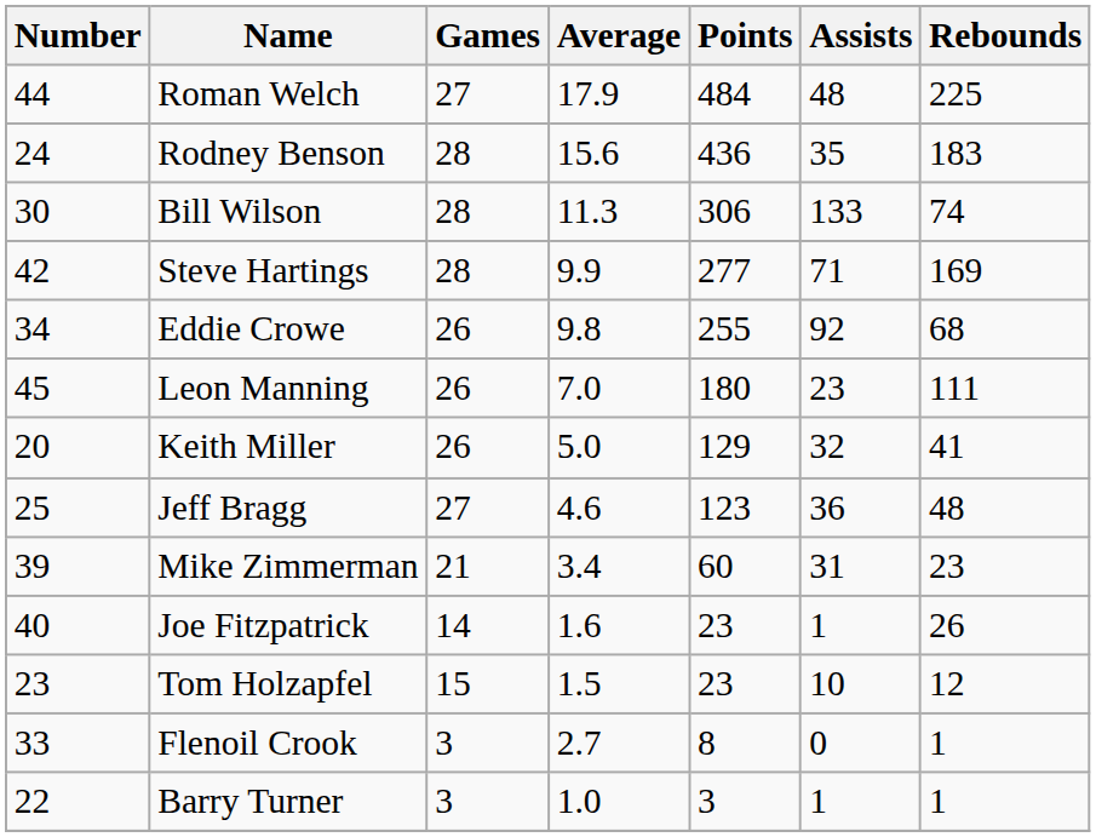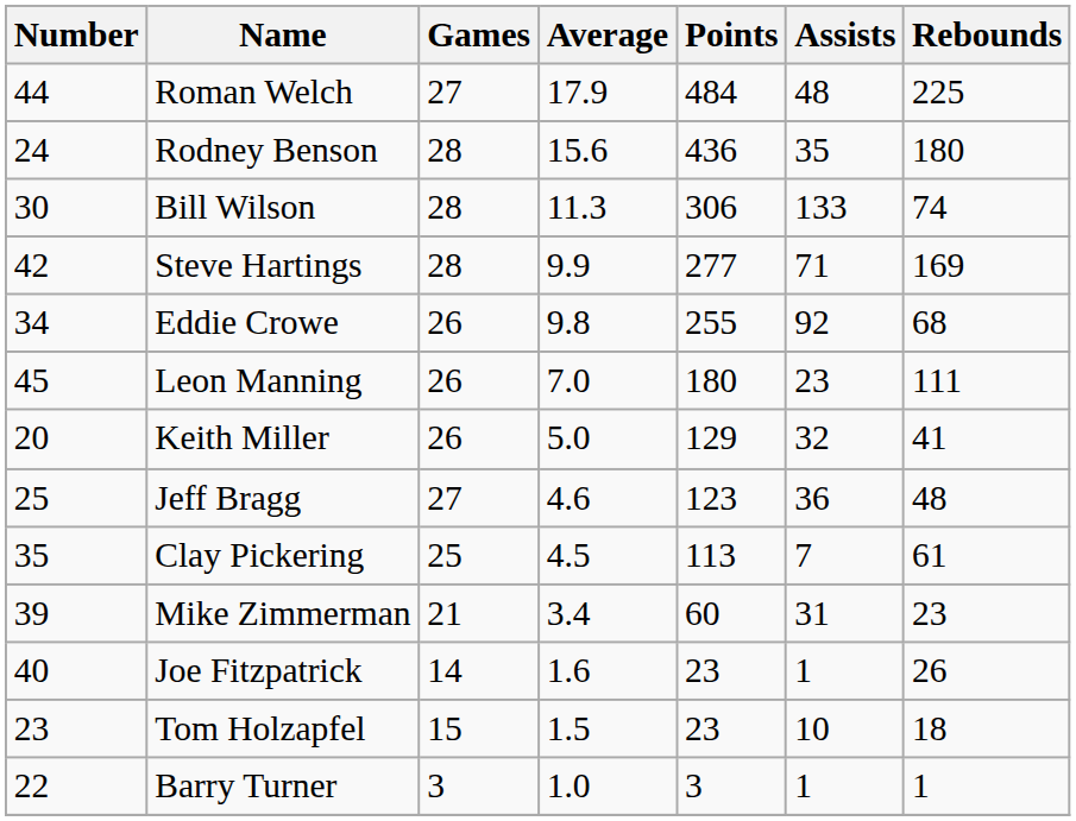 <table class="wikitable" style="font-size: 95%;">
 <tr>
 <th>Number</th>
 <th>Name</th>
 <th>Games</th>
 <th>Average</th>
 <th>Points</th>
 <th>Assists</th>
 <th>Rebounds</th>
 </tr>
 <tr>
 <td>44</td>
 <td>Roman Welch</td>
 <td>27</td>
 <td>17.9</td>
 <td>484</td>
 <td>48</td>
 <td>225</td>
 </tr>
 <tr>
 <td>24</td>
 <td>Rodney Benson</td>
 <td>28</td>
 <td>15.6</td>
 <td>436</td>
 <td>35</td>
-<td>183</td>
+<td>180</td>
 </tr>
 <tr>
 <td>30</td>
 <td>Bill Wilson</td>
 <td>28</td>
 <td>11.3</td>
 <td>306</td>
 <td>133</td>
 <td>74</td>
 </tr>
 <tr>
 <td>42</td>
 <td>Steve Hartings</td>
 <td>28</td>
 <td>9.9</td>
 <td>277</td>
 <td>71</td>
 <td>169</td>
 </tr>
 <tr>
 <td>34</td>
 <td>Eddie Crowe</td>
 <td>26</td>
 <td>9.8</td>
 <td>255</td>
 <td>92</td>
 <td>68</td>
 </tr>
 <tr>
 <td>45</td>
 <td>Leon Manning</td>
 <td>26</td>
 <td>7.0</td>
 <td>180</td>
 <td>23</td>
 <td>111</td>
 </tr>
 <tr>
 <td>20</td>
 <td>Keith Miller</td>
 <td>26</td>
 <td>5.0</td>
 <td>129</td>
 <td>32</td>
 <td>41</td>
 </tr>
 <tr>
 <td>25</td>
 <td>Jeff Bragg</td>
 <td>27</td>
 <td>4.6</td>
 <td>123</td>
 <td>36</td>
 <td>48</td>
 </tr>
 <tr>
+<td>35</td>
+<td>Clay Pickering</td>
+<td>25</td>
+<td>4.5</td>
+<td>113</td>
+<td>7</td>
+<td>61</td>
+</tr>
+<tr>
 <td>39</td>
 <td>Mike Zimmerman</td>
 <td>21</td>
 <td>3.4</td>
 <td>60</td>
 <td>31</td>
 <td>23</td>
 </tr>
 <tr>
 <td>40</td>
 <td>Joe Fitzpatrick</td>
 <td>14</td>
 <td>1.6</td>
 <td>23</td>
 <td>1</td>
 <td>26</td>
 </tr>
 <tr>
 <td>23</td>
 <td>Tom Holzapfel</td>
 <td>15</td>
 <td>1.5</td>
 <td>23</td>
 <td>10</td>
-<td>12</td>
-</tr>
-<tr>
-<td>33</td>
-<td>Flenoil Crook</td>
-<td>3</td>
-<td>2.7</td>
-<td>8</td>
-<td>0</td>
-<td>1</td>
+<td>18</td>
 </tr>
 <tr>
 <td>22</td>
 <td>Barry Turner</td>
 <td>3</td>
 <td>1.0</td>
 <td>3</td>
 <td>1</td>
 <td>1</td>
 </tr>
 <tr>
 </tr>
 </table>
